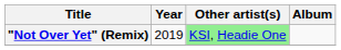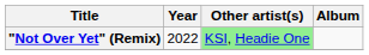 <table class="wikitable plainrowheaders" style="text-align:center;">
 <tr>
 <th scope="col">Title</th>
 <th scope="col">Year</th>
 <th scope="col">Other artist(s)</th>
 <th scope="col">Album</th>
 </tr>
 <tr>
 <th scope="row">"<a href='#'>Not Over Yet</a>" (Remix)</th>
-<td>2019</td>
+<td>2022</td>
 <td style="background: lightgreen;"><a href='#'>KSI</a>, <a href='#'>Headie One</a></td>
 <td></td>
 </tr>
 <tr>
 </tr>
 </table>
